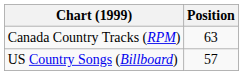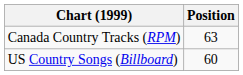 <table class="wikitable sortable">
 <tr>
 <th scope="col">Chart (1999)</th>
 <th scope="col">Position</th>
 </tr>
 <tr>
 <td>Canada Country Tracks (<em><a href='#'>RPM</a></em>)</td>
 <td align="center">63</td>
 </tr>
 <tr>
 <td>US <a href='#'>Country Songs</a> (<em><a href='#'>Billboard</a></em>)</td>
-<td align="center">57</td>
+<td align="center">60</td>
 </tr>
 </table>
